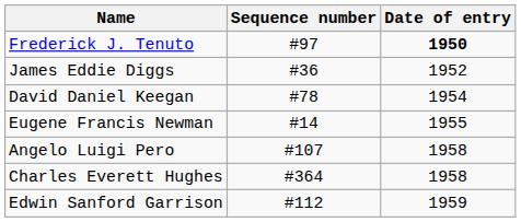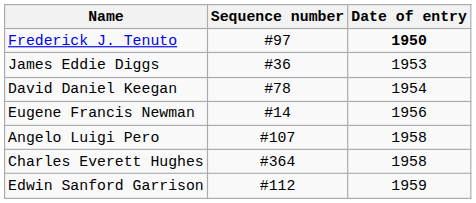 <table class="wikitable">
 <tr>
 <th>Name</th>
 <th>Sequence number</th>
 <th>Date of entry</th>
 </tr>
 <tr>
 <td><a href='#'>Frederick J. Tenuto</a></td>
 <td align="center">#97</td>
 <td align="center"><strong>1950</strong></td>
 </tr>
 <tr>
 <td>James Eddie Diggs</td>
 <td align="center">#36</td>
-<td align="center">1952</td>
+<td align="center">1953</td>
 </tr>
 <tr>
 <td>David Daniel Keegan</td>
 <td align="center">#78</td>
 <td align="center">1954</td>
 </tr>
 <tr>
 <td>Eugene Francis Newman</td>
 <td align="center">#14</td>
-<td align="center">1955</td>
+<td align="center">1956</td>
 </tr>
 <tr>
 <td>Angelo Luigi Pero</td>
 <td align="center">#107</td>
 <td align="center">1958</td>
 </tr>
 <tr>
 <td>Charles Everett Hughes</td>
 <td align="center">#364</td>
 <td align="center">1958</td>
 </tr>
 <tr>
 <td>Edwin Sanford Garrison</td>
 <td align="center">#112</td>
 <td align="center">1959</td>
 </tr>
 </table>
